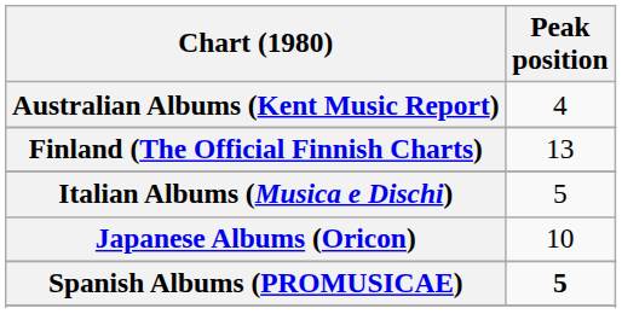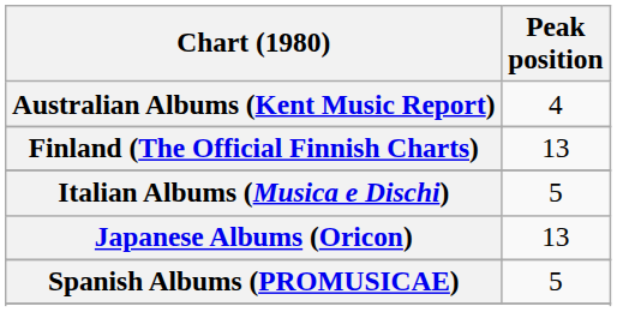 <table class="wikitable sortable plainrowheaders">
 <tr>
 <th>Chart (1980)</th>
 <th>Peak<br>position</th>
 </tr>
 <tr>
 <th scope="row">Australian Albums (<a href='#'>Kent Music Report</a>)</th>
 <td align="center">4</td>
 </tr>
 <tr>
 </tr>
 <tr>
 </tr>
 <tr>
 </tr>
 <tr>
 <th scope="row">Finland (<a href='#'>The Official Finnish Charts</a>)</th>
 <td align="center">13</td>
 </tr>
 <tr>
 </tr>
 <tr>
 <th scope="row">Italian Albums (<em><a href='#'>Musica e Dischi</a></em>)</th>
 <td align="center">5</td>
 </tr>
 <tr>
 <th scope="row"><a href='#'>Japanese Albums</a> (<a href='#'>Oricon</a>)</th>
-<td align="center">10</td>
+<td align="center">13</td>
 </tr>
 <tr>
 </tr>
 <tr>
 </tr>
 <tr>
 <th scope="row">Spanish Albums (<a href='#'>PROMUSICAE</a>)</th>
-<td align="center"><strong>5</strong></td>
+<td align="center">5</td>
 </tr>
 <tr>
 </tr>
 <tr>
 </tr>
 <tr>
 </tr>
 </table>
